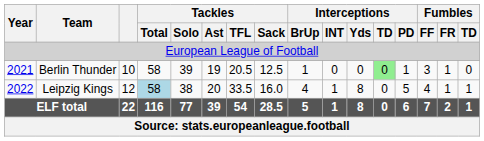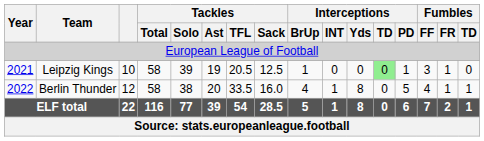 <table class="wikitable" style="text-align:center;">
 <tr>
 <th rowspan="2">Year</th>
 <th rowspan="2">Team</th>
 <th rowspan="2"></th>
 <th colspan="5">Tackles</th>
 <th colspan="5">Interceptions</th>
 <th colspan="3">Fumbles</th>
 </tr>
 <tr>
 <th class="explain" title="Solo and assisted Tackles">Total</th>
 <th class="explain" title="Solo Tackles">Solo</th>
 <th class="explain" title="Assisted Tackles">Ast</th>
 <th class="explain" title="Tackles for Loss">TFL</th>
 <th>Sack</th>
 <th><abbr>BrUp</abbr></th>
 <th class="explain" title="Interceptions">INT</th>
 <th class="explain" title="Yards">Yds</th>
 <th><abbr>TD</abbr></th>
 <th class="explain" title="Passes Defended">PD</th>
 <th><abbr>FF</abbr></th>
 <th><abbr>FR</abbr></th>
 <th><abbr>TD</abbr></th>
 </tr>
 <tr>
 <td colspan="16" style="background-color:#D1D1D1"><a href='#'>European League of Football</a> </td>
 </tr>
 <tr>
 <td><a href='#'>2021</a></td>
-<td>Berlin Thunder</td>
+<td>Leipzig Kings</td>
 <td>10</td>
 <td>58</td>
 <td>39</td>
 <td>19</td>
 <td>20.5</td>
 <td>12.5</td>
 <td>1</td>
 <td>0</td>
 <td>0</td>
 <td style="background: lightgreen;">0</td>
 <td>1</td>
 <td>3</td>
 <td>1</td>
 <td>0</td>
 </tr>
 <tr>
 <td><a href='#'>2022</a></td>
-<td>Leipzig Kings</td>
+<td>Berlin Thunder</td>
 <td>12</td>
-<td style="background: lightblue;">58</td>
+<td>58</td>
 <td>38</td>
 <td>20</td>
 <td>33.5</td>
 <td>16.0</td>
 <td>4</td>
 <td>1</td>
 <td>8</td>
 <td>0</td>
 <td>5</td>
 <td>4</td>
 <td>1</td>
 <td>1</td>
 </tr>
 <tr style="background:#555555; font-weight:bold; color:white;">
 <td colspan="2">ELF total</td>
 <td>22</td>
 <td>116</td>
 <td>77</td>
 <td>39</td>
 <td>54</td>
 <td>28.5</td>
 <td>5</td>
 <td>1</td>
 <td>8</td>
 <td>0</td>
 <td>6</td>
 <td>7</td>
 <td>2</td>
 <td>1</td>
 </tr>
 <tr>
 <th colspan="16">Source: stats.europeanleague.football</th>
 </tr>
 </table>
